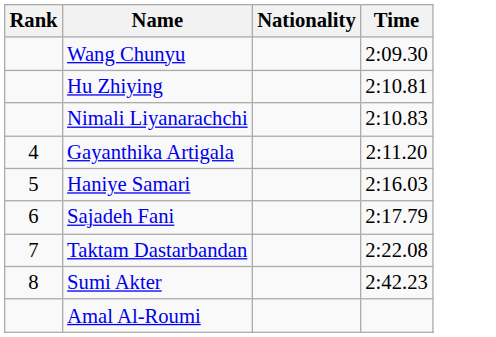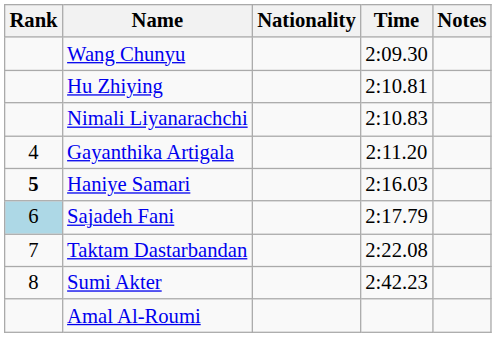 <table class="wikitable sortable" style="text-align:center">
 <tr>
 <th>Rank</th>
 <th>Name</th>
 <th>Nationality</th>
 <th>Time</th>
+<th>Notes</th>
 </tr>
 <tr>
 <td></td>
 <td align=left><a href='#'>Wang Chunyu</a></td>
 <td align=left></td>
 <td>2:09.30</td>
+<td></td>
 </tr>
 <tr>
 <td></td>
 <td align=left><a href='#'>Hu Zhiying</a></td>
 <td align=left></td>
 <td>2:10.81</td>
+<td></td>
 </tr>
 <tr>
 <td></td>
 <td align=left><a href='#'>Nimali Liyanarachchi</a></td>
 <td align=left></td>
 <td>2:10.83</td>
+<td></td>
 </tr>
 <tr>
 <td>4</td>
 <td align=left><a href='#'>Gayanthika Artigala</a></td>
 <td align=left></td>
 <td>2:11.20</td>
+<td></td>
 </tr>
 <tr>
-<td>5</td>
+<td><strong>5</strong></td>
 <td align=left><a href='#'>Haniye Samari</a></td>
 <td align=left></td>
 <td>2:16.03</td>
+<td></td>
 </tr>
 <tr>
-<td>6</td>
+<td style="background: lightblue;">6</td>
 <td align=left><a href='#'>Sajadeh Fani</a></td>
 <td align=left></td>
 <td>2:17.79</td>
+<td></td>
 </tr>
 <tr>
 <td>7</td>
 <td align=left><a href='#'>Taktam Dastarbandan</a></td>
 <td align=left></td>
 <td>2:22.08</td>
+<td></td>
 </tr>
 <tr>
 <td>8</td>
 <td align=left><a href='#'>Sumi Akter</a></td>
 <td align=left></td>
 <td>2:42.23</td>
+<td></td>
 </tr>
 <tr>
 <td></td>
 <td align=left><a href='#'>Amal Al-Roumi</a></td>
 <td align=left></td>
 <td></td>
+<td></td>
 </tr>
 </table>
